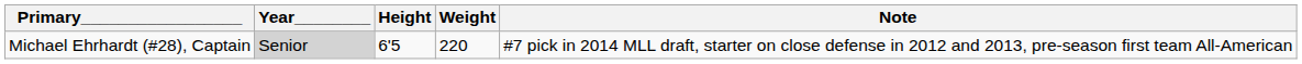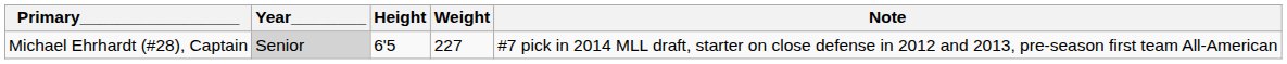 <table class="wikitable">
 <tr>
 <th>Primary_________________</th>
 <th>Year________</th>
 <th>Height</th>
 <th>Weight</th>
 <th>Note</th>
 </tr>
 <tr>
 <td>Michael Ehrhardt (#28), Captain</td>
 <td style="background: lightgrey;">Senior</td>
 <td>6'5</td>
-<td>220</td>
+<td>227</td>
 <td>#7 pick in 2014 MLL draft, starter on close defense in 2012 and 2013, pre-season first team All-American</td>
 </tr>
 </table>
